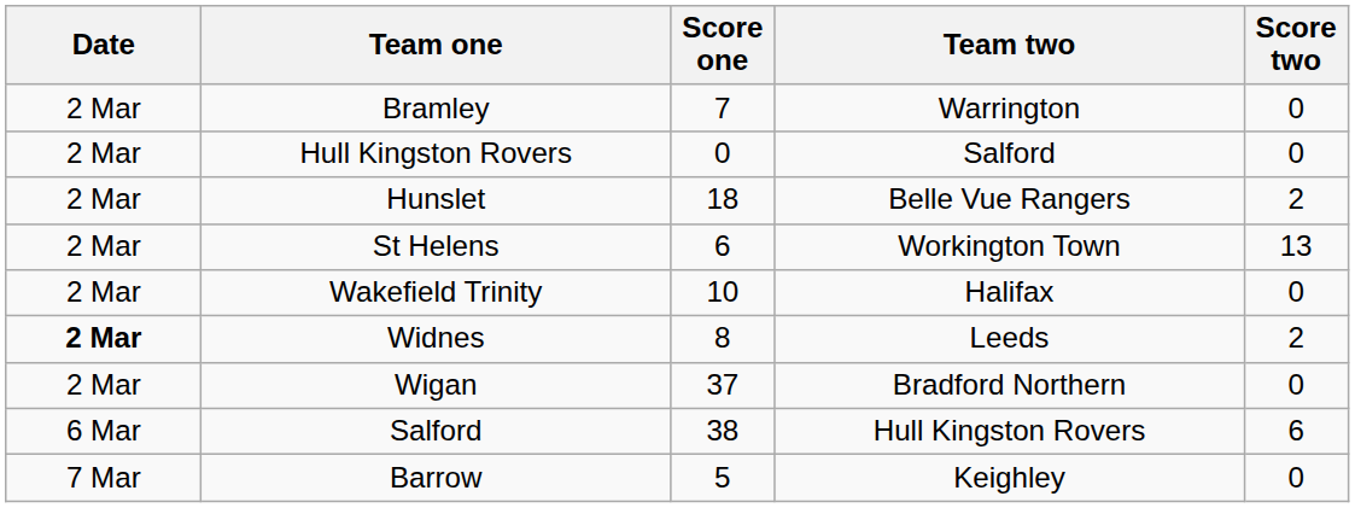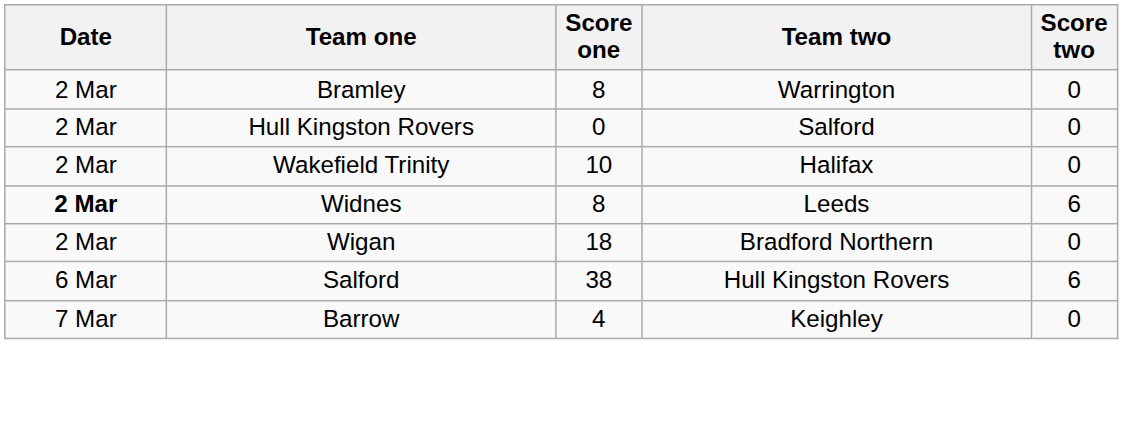 <table class="wikitable" style="text-align: center">
 <tr>
 <th width=100>Date</th>
 <th width=250>Team one</th>
 <th width=50>Score one</th>
 <th width=250>Team two</th>
 <th width=50>Score two</th>
 </tr>
 <tr>
 <td>2 Mar</td>
 <td>Bramley</td>
-<td>7</td>
+<td>8</td>
 <td>Warrington</td>
 <td>0</td>
 </tr>
 <tr>
 <td>2 Mar</td>
 <td>Hull Kingston Rovers</td>
 <td>0</td>
 <td>Salford</td>
 <td>0</td>
-</tr>
-<tr>
-<td>2 Mar</td>
-<td>Hunslet</td>
-<td>18</td>
-<td>Belle Vue Rangers</td>
-<td>2</td>
-</tr>
-<tr>
-<td>2 Mar</td>
-<td>St Helens</td>
-<td>6</td>
-<td>Workington Town</td>
-<td>13</td>
 </tr>
 <tr>
 <td>2 Mar</td>
 <td>Wakefield Trinity</td>
 <td>10</td>
 <td>Halifax</td>
 <td>0</td>
 </tr>
 <tr>
 <td><strong>2 Mar</strong></td>
 <td>Widnes</td>
 <td>8</td>
 <td>Leeds</td>
-<td>2</td>
+<td>6</td>
 </tr>
 <tr>
 <td>2 Mar</td>
 <td>Wigan</td>
-<td>37</td>
+<td>18</td>
 <td>Bradford Northern</td>
 <td>0</td>
 </tr>
 <tr>
 <td>6 Mar</td>
 <td>Salford</td>
 <td>38</td>
 <td>Hull Kingston Rovers</td>
 <td>6</td>
 </tr>
 <tr>
 <td>7 Mar</td>
 <td>Barrow</td>
-<td>5</td>
+<td>4</td>
 <td>Keighley</td>
 <td>0</td>
 </tr>
 </table>
